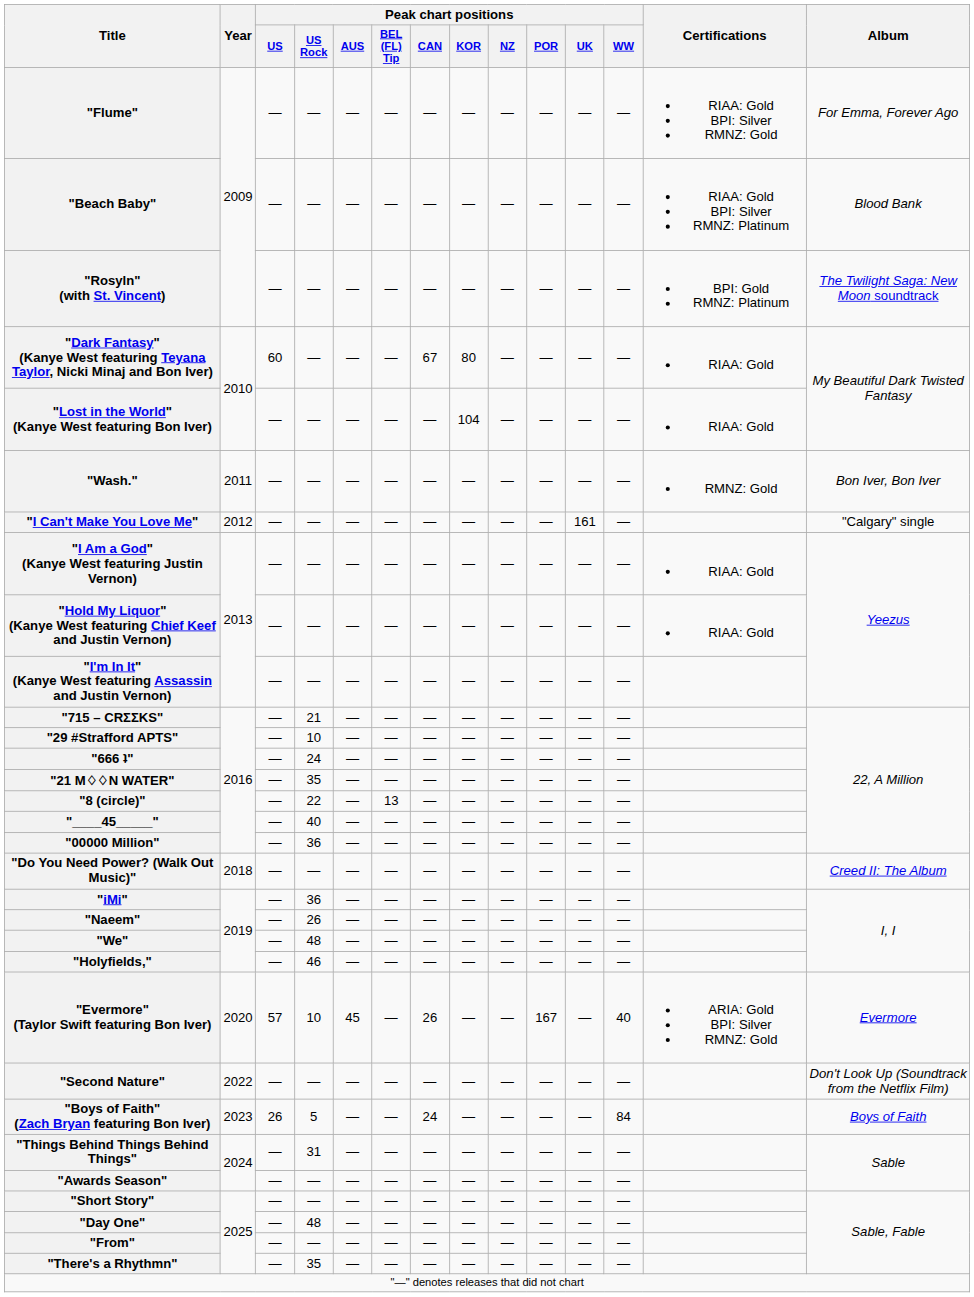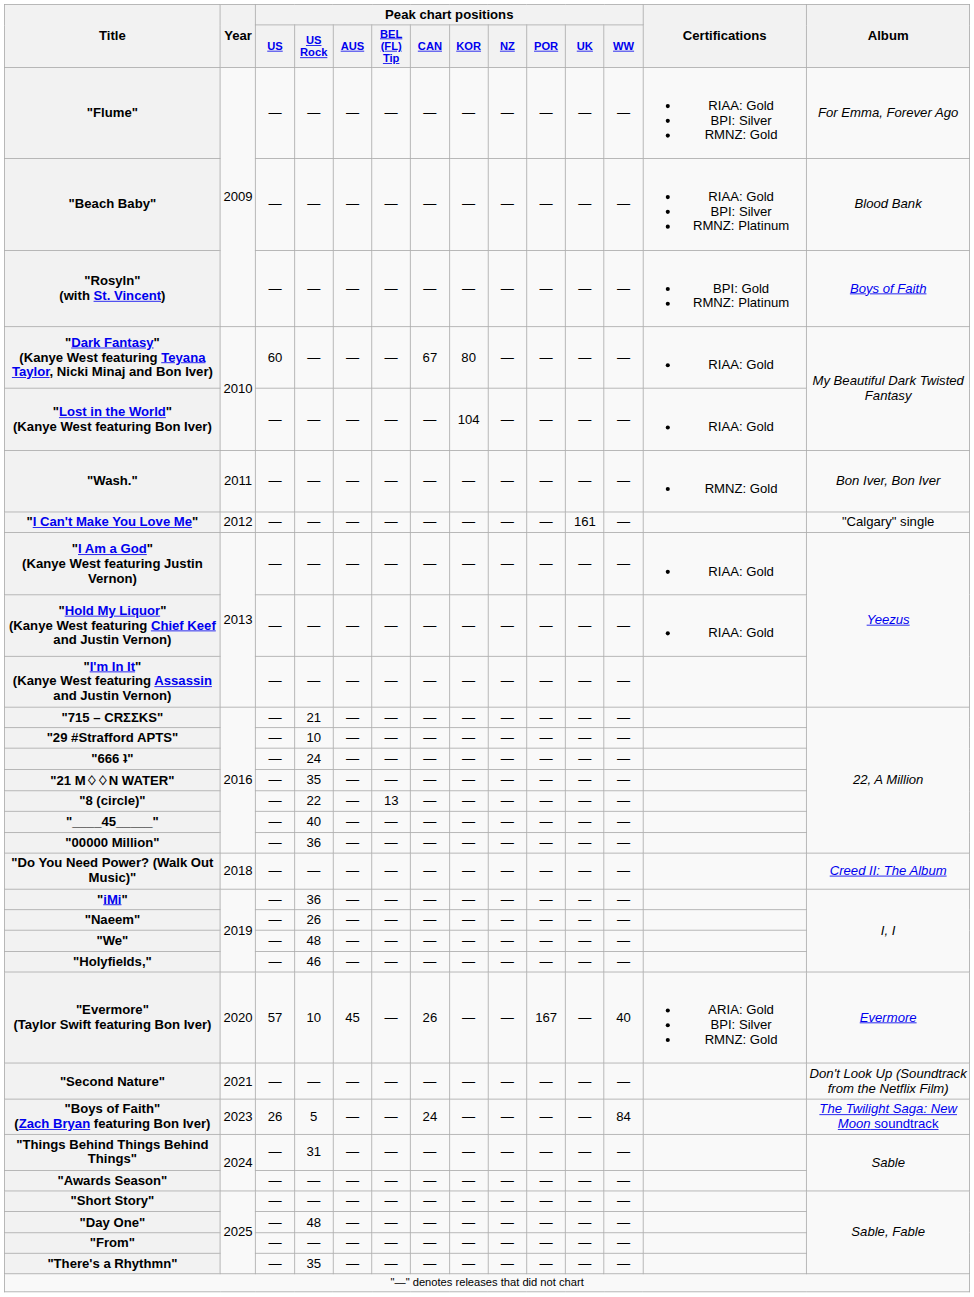 <table class="wikitable plainrowheaders" style="text-align:center;">
 <tr>
 <th scope="col" rowspan="2" style="width:16em;">Title</th>
 <th scope="col" rowspan="2" style="width:1em;">Year</th>
 <th scope="col" colspan="10">Peak chart positions</th>
 <th scope="col" rowspan="2" style="width:12em;">Certifications</th>
 <th scope="col" rowspan="2" style="width:12em;">Album</th>
 </tr>
 <tr>
 <th scope="col" style="width:3em;font-size:85%;"><a href='#'>US</a><br></th>
 <th scope="col" style="width:3em;font-size:85%;"><a href='#'>US <br>Rock</a><br></th>
 <th scope="col" style="width:3em;font-size:85%;"><a href='#'>AUS</a><br></th>
 <th scope="col" style="width:3em;font-size:85%;"><a href='#'>BEL<br>(FL)<br>Tip</a><br></th>
 <th scope="col" style="width:3em;font-size:85%;"><a href='#'>CAN</a><br></th>
 <th scope="col" style="width:3em;font-size:85%;"><a href='#'>KOR</a><br></th>
 <th scope="col" style="width:3em;font-size:85%;"><a href='#'>NZ</a><br></th>
 <th scope="col" style="width:3em;font-size:85%;"><a href='#'>POR</a><br></th>
 <th scope="col" style="width:3em;font-size:85%;"><a href='#'>UK</a><br></th>
 <th scope="col" style="width:3em;font-size:85%;"><a href='#'>WW</a><br></th>
 </tr>
 <tr>
 <th scope="row">"Flume"</th>
 <td rowspan="3">2009</td>
 <td>—</td>
 <td>—</td>
 <td>—</td>
 <td>—</td>
 <td>—</td>
 <td>—</td>
 <td>—</td>
 <td>—</td>
 <td>—</td>
 <td>—</td>
 <td><br><ul><li>RIAA: Gold</li><li>BPI: Silver</li><li>RMNZ: Gold</li></ul></td>
 <td><em>For Emma, Forever Ago</em></td>
 </tr>
 <tr>
 <th scope="row">"Beach Baby"</th>
 <td>—</td>
 <td>—</td>
 <td>—</td>
 <td>—</td>
 <td>—</td>
 <td>—</td>
 <td>—</td>
 <td>—</td>
 <td>—</td>
 <td>—</td>
 <td><br><ul><li>RIAA: Gold</li><li>BPI: Silver</li><li>RMNZ: Platinum</li></ul></td>
 <td><em>Blood Bank</em></td>
 </tr>
 <tr>
 <th scope="row">"Rosyln"<br><span>(with <a href='#'>St. Vincent</a>)</span></th>
 <td>—</td>
 <td>—</td>
 <td>—</td>
 <td>—</td>
 <td>—</td>
 <td>—</td>
 <td>—</td>
 <td>—</td>
 <td>—</td>
 <td>—</td>
 <td><br><ul><li>BPI: Gold</li><li>RMNZ: Platinum</li></ul></td>
-<td><a href='#'><em>The Twilight Saga: New Moon</em> soundtrack</a></td>
+<td><em><a href='#'>Boys of Faith</a></em></td>
 </tr>
 <tr>
 <th scope="row">"<a href='#'>Dark Fantasy</a>"<br><span>(Kanye West featuring <a href='#'>Teyana Taylor</a>, Nicki Minaj and Bon Iver)</span></th>
 <td rowspan="2">2010</td>
 <td>60</td>
 <td>—</td>
 <td>—</td>
 <td>—</td>
 <td>67</td>
 <td>80</td>
 <td>—</td>
 <td>—</td>
 <td>—</td>
 <td>—</td>
 <td><br><ul><li>RIAA: Gold</li></ul></td>
 <td rowspan="2"><em>My Beautiful Dark Twisted Fantasy</em></td>
 </tr>
 <tr>
 <th scope="row">"<a href='#'>Lost in the World</a>"<br><span>(Kanye West featuring Bon Iver)</span></th>
 <td>—</td>
 <td>—</td>
 <td>—</td>
 <td>—</td>
 <td>—</td>
 <td>104</td>
 <td>—</td>
 <td>—</td>
 <td>—</td>
 <td>—</td>
 <td><br><ul><li>RIAA: Gold</li></ul></td>
 </tr>
 <tr>
 <th scope="row">"Wash."</th>
 <td>2011</td>
 <td>—</td>
 <td>—</td>
 <td>—</td>
 <td>—</td>
 <td>—</td>
 <td>—</td>
 <td>—</td>
 <td>—</td>
 <td>—</td>
 <td>—</td>
 <td><br><ul><li>RMNZ: Gold</li></ul></td>
 <td><em>Bon Iver, Bon Iver</em></td>
 </tr>
 <tr>
 <th scope="row">"<a href='#'>I Can't Make You Love Me</a>"</th>
 <td>2012</td>
 <td>—</td>
 <td>—</td>
 <td>—</td>
 <td>—</td>
 <td>—</td>
 <td>—</td>
 <td>—</td>
 <td>—</td>
 <td>161</td>
 <td>—</td>
 <td></td>
 <td>"Calgary" single</td>
 </tr>
 <tr>
 <th scope="row">"<a href='#'>I Am a God</a>"<br><span>(Kanye West featuring Justin Vernon)</span></th>
 <td rowspan="3">2013</td>
 <td>—</td>
 <td>—</td>
 <td>—</td>
 <td>—</td>
 <td>—</td>
 <td>—</td>
 <td>—</td>
 <td>—</td>
 <td>—</td>
 <td>—</td>
 <td><br><ul><li>RIAA: Gold</li></ul></td>
 <td rowspan="3"><em><a href='#'>Yeezus</a></em></td>
 </tr>
 <tr>
 <th scope="row">"<a href='#'>Hold My Liquor</a>"<br><span>(Kanye West featuring <a href='#'>Chief Keef</a> and Justin Vernon)</span></th>
 <td>—</td>
 <td>—</td>
 <td>—</td>
 <td>—</td>
 <td>—</td>
 <td>—</td>
 <td>—</td>
 <td>—</td>
 <td>—</td>
 <td>—</td>
 <td><br><ul><li>RIAA: Gold</li></ul></td>
 </tr>
 <tr>
 <th scope="row">"<a href='#'>I'm In It</a>"<br><span>(Kanye West featuring <a href='#'>Assassin</a> and Justin Vernon)</span></th>
 <td>—</td>
 <td>—</td>
 <td>—</td>
 <td>—</td>
 <td>—</td>
 <td>—</td>
 <td>—</td>
 <td>—</td>
 <td>—</td>
 <td>—</td>
 <td></td>
 </tr>
 <tr>
 <th scope="row">"715 – CRΣΣKS"</th>
 <td rowspan="7">2016</td>
 <td>—</td>
 <td>21</td>
 <td>—</td>
 <td>—</td>
 <td>—</td>
 <td>—</td>
 <td>—</td>
 <td>—</td>
 <td>—</td>
 <td>—</td>
 <td></td>
 <td rowspan="7"><em>22, A Million</em></td>
 </tr>
 <tr>
 <th scope="row">"29 #Strafford APTS"</th>
 <td>—</td>
 <td>10</td>
 <td>—</td>
 <td>—</td>
 <td>—</td>
 <td>—</td>
 <td>—</td>
 <td>—</td>
 <td>—</td>
 <td>—</td>
 <td></td>
 </tr>
 <tr>
 <th scope="row">"666 ʇ"</th>
 <td>—</td>
 <td>24</td>
 <td>—</td>
 <td>—</td>
 <td>—</td>
 <td>—</td>
 <td>—</td>
 <td>—</td>
 <td>—</td>
 <td>—</td>
 <td></td>
 </tr>
 <tr>
 <th scope="row">"21 M♢♢N WATER"</th>
 <td>—</td>
 <td>35</td>
 <td>—</td>
 <td>—</td>
 <td>—</td>
 <td>—</td>
 <td>—</td>
 <td>—</td>
 <td>—</td>
 <td>—</td>
 <td></td>
 </tr>
 <tr>
 <th scope="row">"8 (circle)"</th>
 <td>—</td>
 <td>22</td>
 <td>—</td>
 <td>13</td>
 <td>—</td>
 <td>—</td>
 <td>—</td>
 <td>—</td>
 <td>—</td>
 <td>—</td>
 <td></td>
 </tr>
 <tr>
 <th scope="row">"____45_____"</th>
 <td>—</td>
 <td>40</td>
 <td>—</td>
 <td>—</td>
 <td>—</td>
 <td>—</td>
 <td>—</td>
 <td>—</td>
 <td>—</td>
 <td>—</td>
 <td></td>
 </tr>
 <tr>
 <th scope="row">"00000 Million"</th>
 <td>—</td>
 <td>36</td>
 <td>—</td>
 <td>—</td>
 <td>—</td>
 <td>—</td>
 <td>—</td>
 <td>—</td>
 <td>—</td>
 <td>—</td>
 <td></td>
 </tr>
 <tr>
 <th scope="row">"Do You Need Power? (Walk Out Music)"</th>
 <td>2018</td>
 <td>—</td>
 <td>—</td>
 <td>—</td>
 <td>—</td>
 <td>—</td>
 <td>—</td>
 <td>—</td>
 <td>—</td>
 <td>—</td>
 <td>—</td>
 <td></td>
 <td><em><a href='#'>Creed II: The Album</a></em></td>
 </tr>
 <tr>
 <th scope="row">"<a href='#'>iMi</a>"</th>
 <td rowspan="4">2019</td>
 <td>—</td>
 <td>36</td>
 <td>—</td>
 <td>—</td>
 <td>—</td>
 <td>—</td>
 <td>—</td>
 <td>—</td>
 <td>—</td>
 <td>—</td>
 <td></td>
 <td rowspan="4"><em>I, I</em></td>
 </tr>
 <tr>
 <th scope="row">"Naeem"</th>
 <td>—</td>
 <td>26</td>
 <td>—</td>
 <td>—</td>
 <td>—</td>
 <td>—</td>
 <td>—</td>
 <td>—</td>
 <td>—</td>
 <td>—</td>
 <td></td>
 </tr>
 <tr>
 <th scope="row">"We"</th>
 <td>—</td>
 <td>48</td>
 <td>—</td>
 <td>—</td>
 <td>—</td>
 <td>—</td>
 <td>—</td>
 <td>—</td>
 <td>—</td>
 <td>—</td>
 <td></td>
 </tr>
 <tr>
 <th scope="row">"Holyfields,"</th>
 <td>—</td>
 <td>46</td>
 <td>—</td>
 <td>—</td>
 <td>—</td>
 <td>—</td>
 <td>—</td>
 <td>—</td>
 <td>—</td>
 <td>—</td>
 <td></td>
 </tr>
 <tr>
 <th scope="row">"Evermore"<br><span>(Taylor Swift featuring Bon Iver)</span></th>
 <td>2020</td>
 <td>57</td>
 <td>10</td>
 <td>45</td>
 <td>—</td>
 <td>26</td>
 <td>—</td>
 <td>—</td>
 <td>167</td>
 <td>—</td>
 <td>40</td>
 <td><br><ul><li>ARIA: Gold</li><li>BPI: Silver</li><li>RMNZ: Gold</li></ul></td>
 <td><em><a href='#'>Evermore</a></em></td>
 </tr>
 <tr>
 <th scope="row">"Second Nature"</th>
-<td>2022</td>
+<td>2021</td>
 <td>—</td>
 <td>—</td>
 <td>—</td>
 <td>—</td>
 <td>—</td>
 <td>—</td>
 <td>—</td>
 <td>—</td>
 <td>—</td>
 <td>—</td>
 <td></td>
 <td><em>Don't Look Up (Soundtrack from the Netflix Film)</em></td>
 </tr>
 <tr>
 <th scope="row">"Boys of Faith"<br><span>(<a href='#'>Zach Bryan</a> featuring Bon Iver)</span></th>
 <td>2023</td>
 <td>26</td>
 <td>5</td>
 <td>—</td>
 <td>—</td>
 <td>24</td>
 <td>—</td>
 <td>—</td>
 <td>—</td>
 <td>—</td>
 <td>84</td>
 <td></td>
-<td><em><a href='#'>Boys of Faith</a></em></td>
+<td><a href='#'><em>The Twilight Saga: New Moon</em> soundtrack</a></td>
 </tr>
 <tr>
 <th scope="row">"Things Behind Things Behind Things"</th>
 <td rowspan="2">2024</td>
 <td>—</td>
 <td>31</td>
 <td>—</td>
 <td>—</td>
 <td>—</td>
 <td>—</td>
 <td>—</td>
 <td>—</td>
 <td>—</td>
 <td>—</td>
 <td></td>
 <td rowspan="2"><em>Sable</em></td>
 </tr>
 <tr>
 <th scope="row">"Awards Season"</th>
 <td>—</td>
 <td>—</td>
 <td>—</td>
 <td>—</td>
 <td>—</td>
 <td>—</td>
 <td>—</td>
 <td>—</td>
 <td>—</td>
 <td>—</td>
 <td></td>
 </tr>
 <tr>
 <th scope="row">"Short Story"</th>
 <td rowspan="4">2025</td>
 <td>—</td>
 <td>—</td>
 <td>—</td>
 <td>—</td>
 <td>—</td>
 <td>—</td>
 <td>—</td>
 <td>—</td>
 <td>—</td>
 <td>—</td>
 <td></td>
 <td rowspan="4"><em>Sable, Fable</em></td>
 </tr>
 <tr>
 <th scope="row">"Day One"<br></th>
 <td>—</td>
 <td>48</td>
 <td>—</td>
 <td>—</td>
 <td>—</td>
 <td>—</td>
 <td>—</td>
 <td>—</td>
 <td>—</td>
 <td>—</td>
 <td></td>
 </tr>
 <tr>
 <th scope="row">"From"</th>
 <td>—</td>
 <td>—</td>
 <td>—</td>
 <td>—</td>
 <td>—</td>
 <td>—</td>
 <td>—</td>
 <td>—</td>
 <td>—</td>
 <td>—</td>
 <td></td>
 </tr>
 <tr>
 <th scope="row">"There's a Rhythmn"</th>
 <td>—</td>
 <td>35</td>
 <td>—</td>
 <td>—</td>
 <td>—</td>
 <td>—</td>
 <td>—</td>
 <td>—</td>
 <td>—</td>
 <td>—</td>
 <td></td>
 </tr>
 <tr>
 <td colspan="16" style="font-size:85%">"—" denotes releases that did not chart</td>
 </tr>
 </table>
